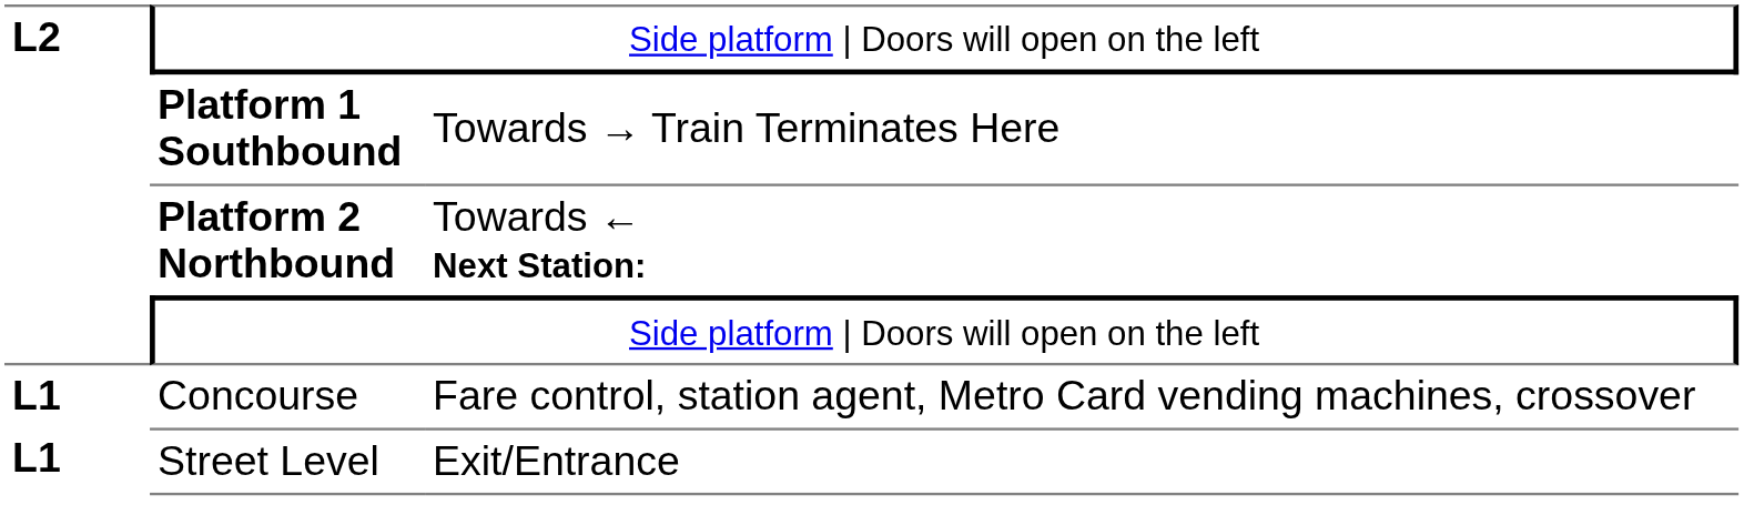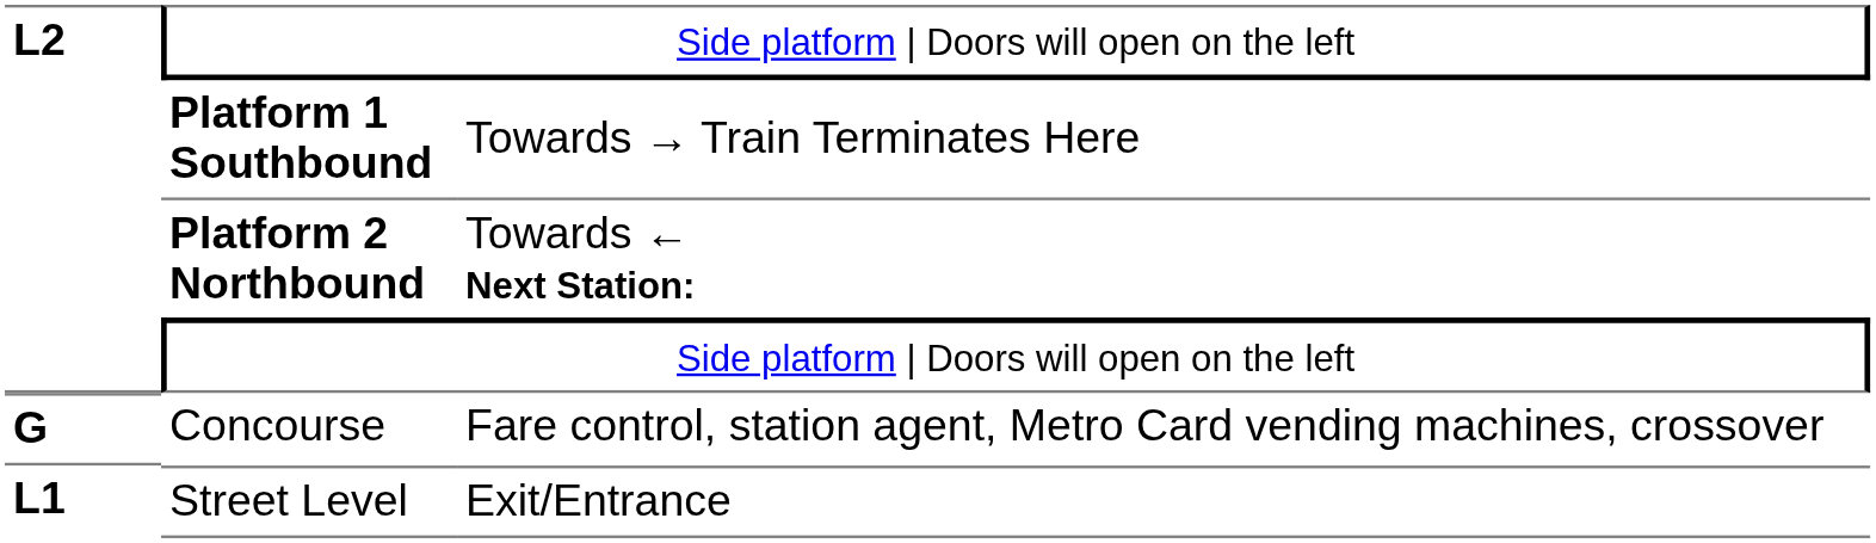 <table table border=0 cellspacing=0 cellpadding=3>
 <tr>
 <td style="border-top:solid 1px grey;border-bottom:solid 1px grey;" width=50 rowspan=4 valign=top><strong>L2</strong></td>
 <td style="border-top:solid 1px grey;border-right:solid 2px black;border-left:solid 2px black;border-bottom:solid 2px black;text-align:center;" colspan=2><small><a href='#'>Side platform</a> | Doors will open on the left </small></td>
 </tr>
 <tr>
 <td style="border-bottom:solid 1px grey;" width=100><span><strong>Platform 1</strong><br><strong>Southbound</strong></span></td>
 <td style="border-bottom:solid 1px grey;" width=500>Towards → Train Terminates Here</td>
 </tr>
 <tr>
 <td><span><strong>Platform 2</strong><br><strong>Northbound</strong></span></td>
 <td><span></span>Towards ← <br><small><strong>Next Station:</strong> </small></td>
 </tr>
 <tr>
 <td style="border-top:solid 2px black;border-right:solid 2px black;border-left:solid 2px black;border-bottom:solid 1px grey;text-align:center;" colspan=2><small><a href='#'>Side platform</a> | Doors will open on the left </small></td>
 </tr>
 <tr>
-<td valign=top><strong>L1</strong></td>
+<td style="border-bottom:solid 1px grey;border-top:solid 1px grey;" width=50 valign=top><strong>G</strong></td>
 <td valign=top>Concourse</td>
 <td valign=top>Fare control, station agent, Metro Card vending machines, crossover</td>
 </tr>
 <tr>
 <td valign=top><strong>L1</strong></td>
 <td style="border-top:solid 1px grey;border-bottom:solid 1px grey;" width=100 valign=top>Street Level</td>
 <td style="border-top:solid 1px grey;border-bottom:solid 1px grey;" width=500 valign=top>Exit/Entrance</td>
 </tr>
 </table>
